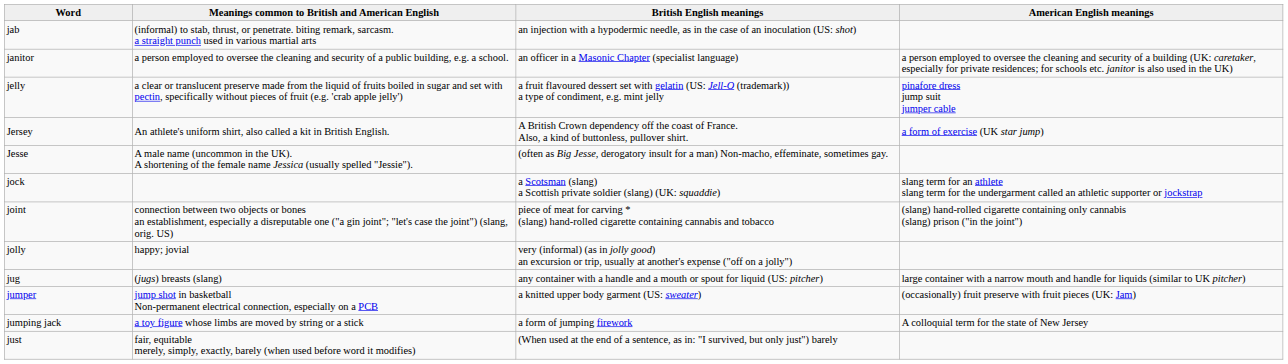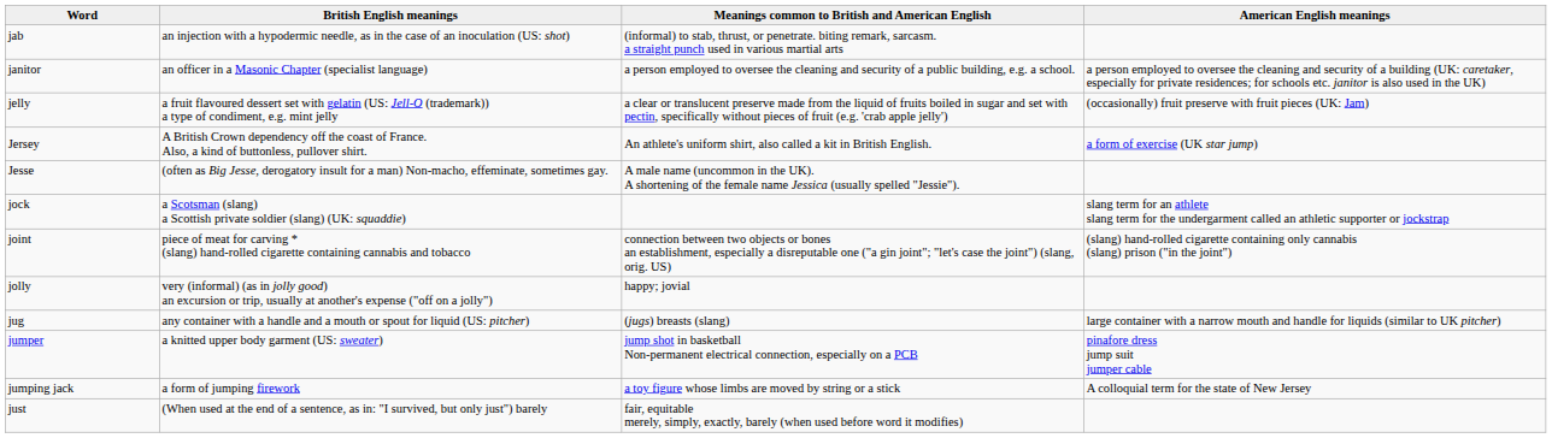 <table class="wikitable">
 <tr>
 <th style="width:10%; background:#efefef;">Word</th>
+<th style="width:30%; background:#efefef;">British English meanings</th>
 <th style="width:30%; background:#efefef;">Meanings common to British and American English</th>
-<th style="width:30%; background:#efefef;">British English meanings</th>
 <th style="width:30%; background:#efefef;">American English meanings</th>
 </tr>
 <tr valign="top">
 <td>jab</td>
+<td>an injection with a hypodermic needle, as in the case of an inoculation (US: <em>shot</em>)</td>
 <td>(informal) to stab, thrust, or penetrate. biting remark, sarcasm.<br><a href='#'>a straight punch</a> used in various martial arts</td>
-<td>an injection with a hypodermic needle, as in the case of an inoculation (US: <em>shot</em>)</td>
 <td> </td>
 </tr>
 <tr valign="top">
 <td>janitor</td>
+<td>an officer in a <a href='#'>Masonic Chapter</a> (specialist language)</td>
 <td>a person employed to oversee the cleaning and security of a public building, e.g. a school.</td>
-<td>an officer in a <a href='#'>Masonic Chapter</a> (specialist language)</td>
 <td>a person employed to oversee the cleaning and security of a building (UK: <em>caretaker</em>, especially for private residences; for schools etc. <em>janitor</em> is also used in the UK)</td>
 </tr>
 <tr valign="top">
 <td>jelly</td>
+<td>a fruit flavoured dessert set with <a href='#'>gelatin</a> (US: <em><a href='#'>Jell-O</a></em> (trademark))<br>a type of condiment, e.g. mint jelly</td>
 <td>a clear or translucent preserve made from the liquid of fruits boiled in sugar and set with <a href='#'>pectin</a>, specifically without pieces of fruit (e.g. 'crab apple jelly')</td>
-<td>a fruit flavoured dessert set with <a href='#'>gelatin</a> (US: <em><a href='#'>Jell-O</a></em> (trademark))<br>a type of condiment, e.g. mint jelly</td>
-<td><a href='#'>pinafore dress</a><br>jump suit<br><a href='#'>jumper cable</a></td>
+<td>(occasionally) fruit preserve with fruit pieces (UK: <a href='#'>Jam</a>)</td>
 </tr>
 <tr>
 <td>Jersey</td>
+<td>A British Crown dependency off the coast of France.<br>Also, a kind of buttonless, pullover shirt.</td>
 <td>An athlete's uniform shirt, also called a kit in British English.</td>
-<td>A British Crown dependency off the coast of France.<br>Also, a kind of buttonless, pullover shirt.</td>
 <td><a href='#'>a form of exercise</a> (UK <em>star jump</em>)</td>
 </tr>
 <tr valign="top">
 <td>Jesse</td>
+<td>(often as <em>Big Jesse</em>, derogatory insult for a man) Non-macho, effeminate, sometimes gay.</td>
 <td>A male name (uncommon in the UK).<br>A shortening of the female name <em>Jessica</em> (usually spelled "Jessie").</td>
-<td>(often as <em>Big Jesse</em>, derogatory insult for a man) Non-macho, effeminate, sometimes gay.</td>
 <td> </td>
 </tr>
 <tr valign="top">
 <td>jock</td>
+<td>a <a href='#'>Scotsman</a> (slang)<br>a Scottish private soldier (slang) (UK: <em>squaddie</em>)</td>
 <td> </td>
-<td>a <a href='#'>Scotsman</a> (slang)<br>a Scottish private soldier (slang) (UK: <em>squaddie</em>)</td>
 <td>slang term for an <a href='#'>athlete</a><br>slang term for the undergarment called an athletic supporter or <a href='#'>jockstrap</a></td>
 </tr>
 <tr valign="top">
 <td>joint</td>
+<td>piece of meat for carving *<br>(slang) hand-rolled cigarette containing cannabis and tobacco</td>
 <td>connection between two objects or bones<br>an establishment, especially a disreputable one ("a gin joint"; "let's case the joint") (slang, orig. US)</td>
-<td>piece of meat for carving *<br>(slang) hand-rolled cigarette containing cannabis and tobacco</td>
 <td>(slang) hand-rolled cigarette containing only cannabis<br>(slang) prison ("in the joint")</td>
 </tr>
 <tr valign="top">
 <td>jolly</td>
+<td>very (informal) (as in <em>jolly good</em>)<br> an excursion or trip, usually at another's expense ("off on a jolly")</td>
 <td>happy; jovial</td>
-<td>very (informal) (as in <em>jolly good</em>)<br> an excursion or trip, usually at another's expense ("off on a jolly")</td>
 <td> </td>
 </tr>
 <tr valign="top">
 <td>jug</td>
+<td>any container with a handle and a mouth or spout for liquid (US: <em>pitcher</em>)</td>
 <td>(<em>jugs</em>) breasts (slang)</td>
-<td>any container with a handle and a mouth or spout for liquid (US: <em>pitcher</em>)</td>
 <td>large container with a narrow mouth and handle for liquids (similar to UK <em>pitcher</em>)</td>
 </tr>
 <tr valign="top">
 <td><a href='#'>jumper</a></td>
+<td>a knitted upper body garment (US: <em><a href='#'>sweater</a></em>)</td>
 <td><a href='#'>jump shot</a> in basketball<br>Non-permanent electrical connection, especially on a <a href='#'>PCB</a></td>
-<td>a knitted upper body garment (US: <em><a href='#'>sweater</a></em>)</td>
-<td>(occasionally) fruit preserve with fruit pieces (UK: <a href='#'>Jam</a>)</td>
+<td><a href='#'>pinafore dress</a><br>jump suit<br><a href='#'>jumper cable</a></td>
 </tr>
 <tr valign="top">
 <td>jumping jack</td>
+<td>a form of jumping <a href='#'>firework</a></td>
 <td><a href='#'>a toy figure</a> whose limbs are moved by string or a stick</td>
-<td>a form of jumping <a href='#'>firework</a></td>
 <td>A colloquial term for the state of New Jersey</td>
 </tr>
 <tr valign="top">
 <td>just</td>
+<td>(When used at the end of a sentence, as in: "I survived, but only just") barely</td>
 <td>fair, equitable<br>merely, simply, exactly, barely (when used before word it modifies) </td>
-<td>(When used at the end of a sentence, as in: "I survived, but only just") barely</td>
 <td> </td>
 </tr>
 </table>
